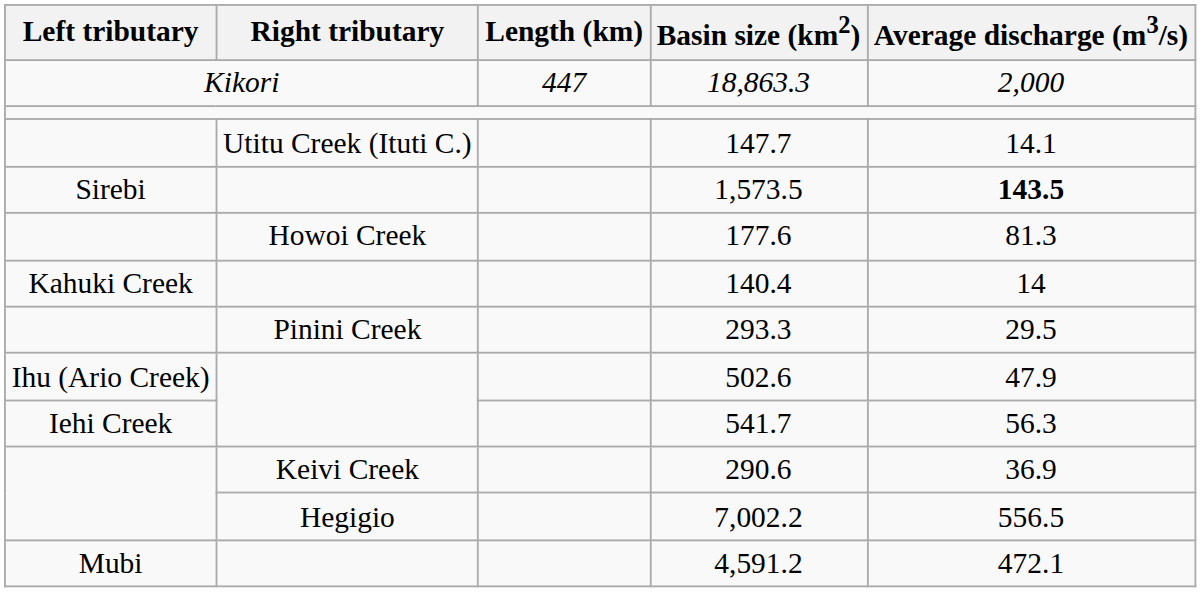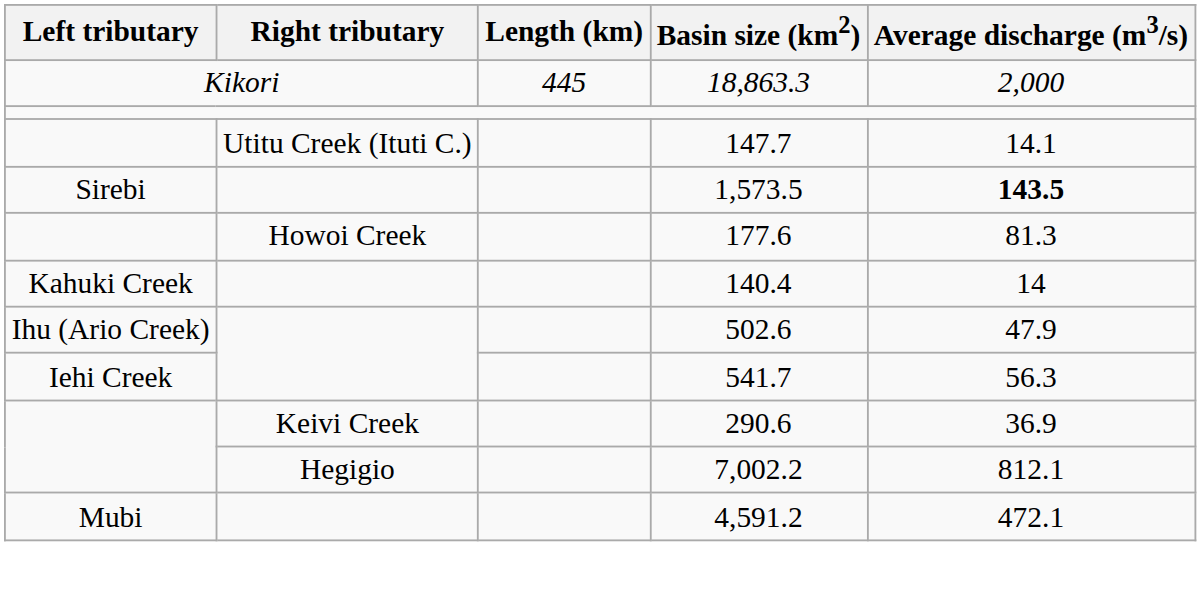 <table class="wikitable" style="text-align:center;">
 <tr>
 <th>Left tributary</th>
 <th>Right tributary</th>
 <th>Length (km)</th>
 <th>Basin size (km<sup>2</sup>)</th>
 <th>Average discharge (m<sup>3</sup>/s)</th>
 </tr>
 <tr>
 <td colspan="2"><em>Kikori</em></td>
-<td><em>447</em></td>
+<td><em>445</em></td>
 <td><em>18,863.3</em></td>
 <td><em>2,000</em></td>
 </tr>
 <tr>
 <td colspan="5"></td>
 </tr>
 <tr>
 <td></td>
 <td>Utitu Creek (Ituti C.)</td>
 <td></td>
 <td>147.7</td>
 <td>14.1</td>
 </tr>
 <tr>
 <td>Sirebi</td>
 <td></td>
 <td></td>
 <td>1,573.5</td>
 <td><strong>143.5</strong></td>
 </tr>
 <tr>
 <td></td>
 <td>Howoi Creek</td>
 <td></td>
 <td>177.6</td>
 <td>81.3</td>
 </tr>
 <tr>
 <td>Kahuki Creek</td>
 <td></td>
 <td></td>
 <td>140.4</td>
 <td>14</td>
 </tr>
 <tr>
-<td></td>
-<td>Pinini Creek</td>
-<td></td>
-<td>293.3</td>
-<td>29.5</td>
-</tr>
-<tr>
 <td>Ihu (Ario Creek)</td>
 <td rowspan="2"></td>
 <td></td>
 <td>502.6</td>
 <td>47.9</td>
 </tr>
 <tr>
 <td>Iehi Creek</td>
 <td></td>
 <td>541.7</td>
 <td>56.3</td>
 </tr>
 <tr>
 <td rowspan="2"></td>
 <td>Keivi Creek</td>
 <td></td>
 <td>290.6</td>
 <td>36.9</td>
 </tr>
 <tr>
 <td>Hegigio</td>
 <td></td>
 <td>7,002.2</td>
-<td>556.5</td>
+<td>812.1</td>
 </tr>
 <tr>
 <td>Mubi</td>
 <td></td>
 <td></td>
 <td>4,591.2</td>
 <td>472.1</td>
 </tr>
 </table>
